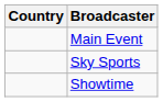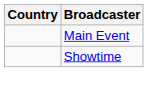 <table class="wikitable">
 <tr>
 <th align=center>Country</th>
 <th align=center>Broadcaster</th>
 </tr>
 <tr>
 <td></td>
 <td><a href='#'>Main Event</a></td>
 </tr>
 <tr>
 <td></td>
-<td><a href='#'>Sky Sports</a></td>
-</tr>
-<tr>
-<td></td>
 <td><a href='#'>Showtime</a></td>
 </tr>
 </table>
